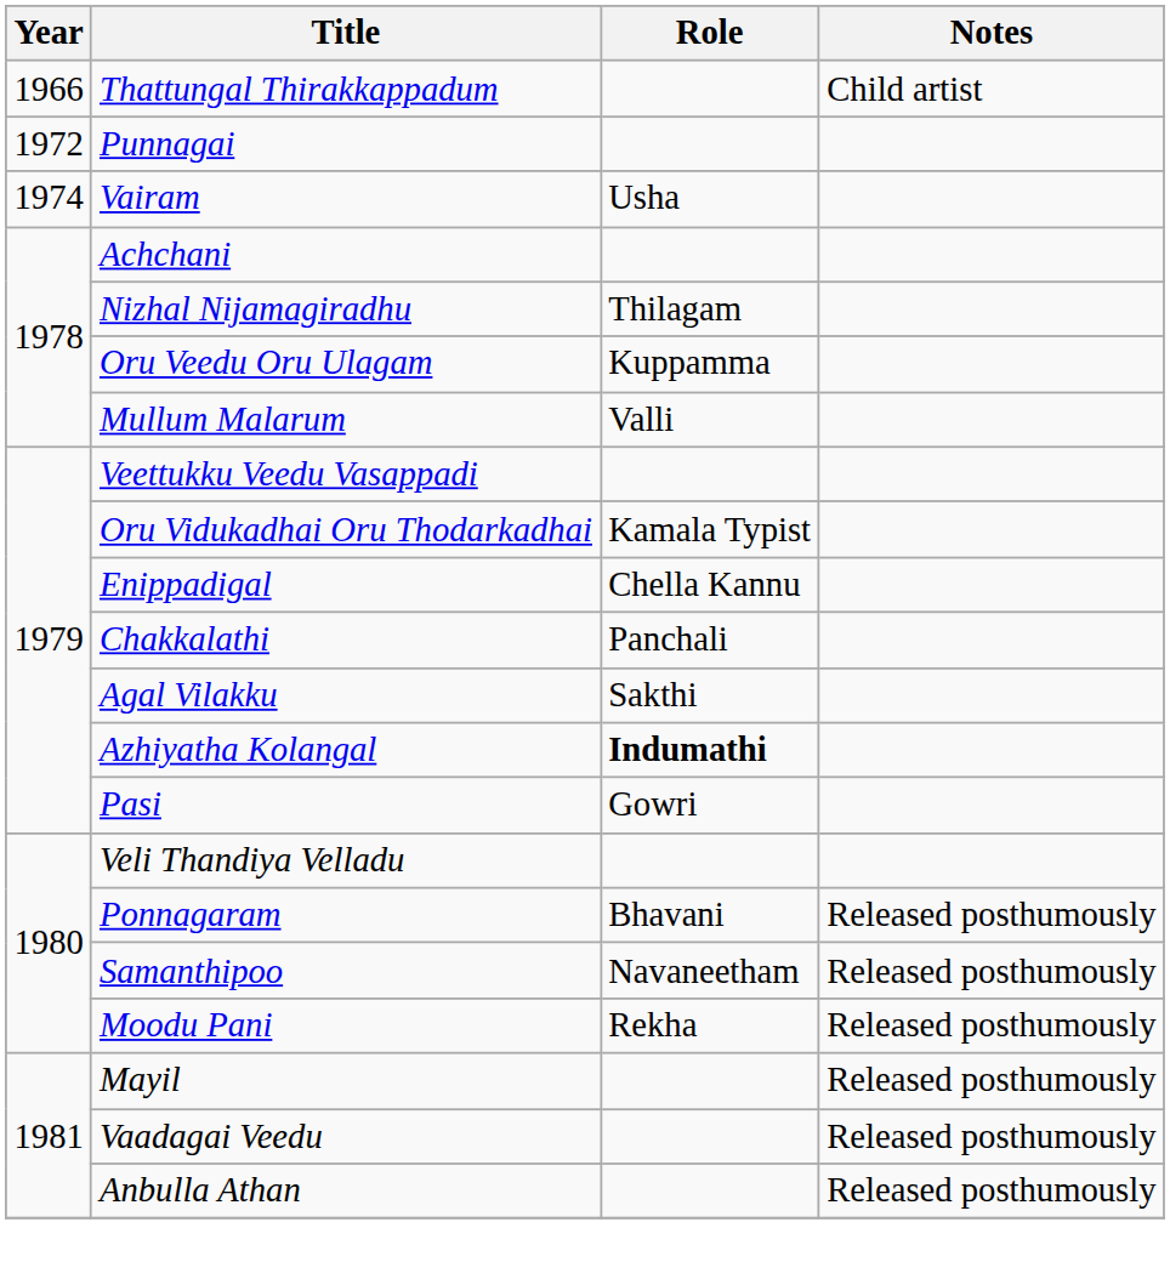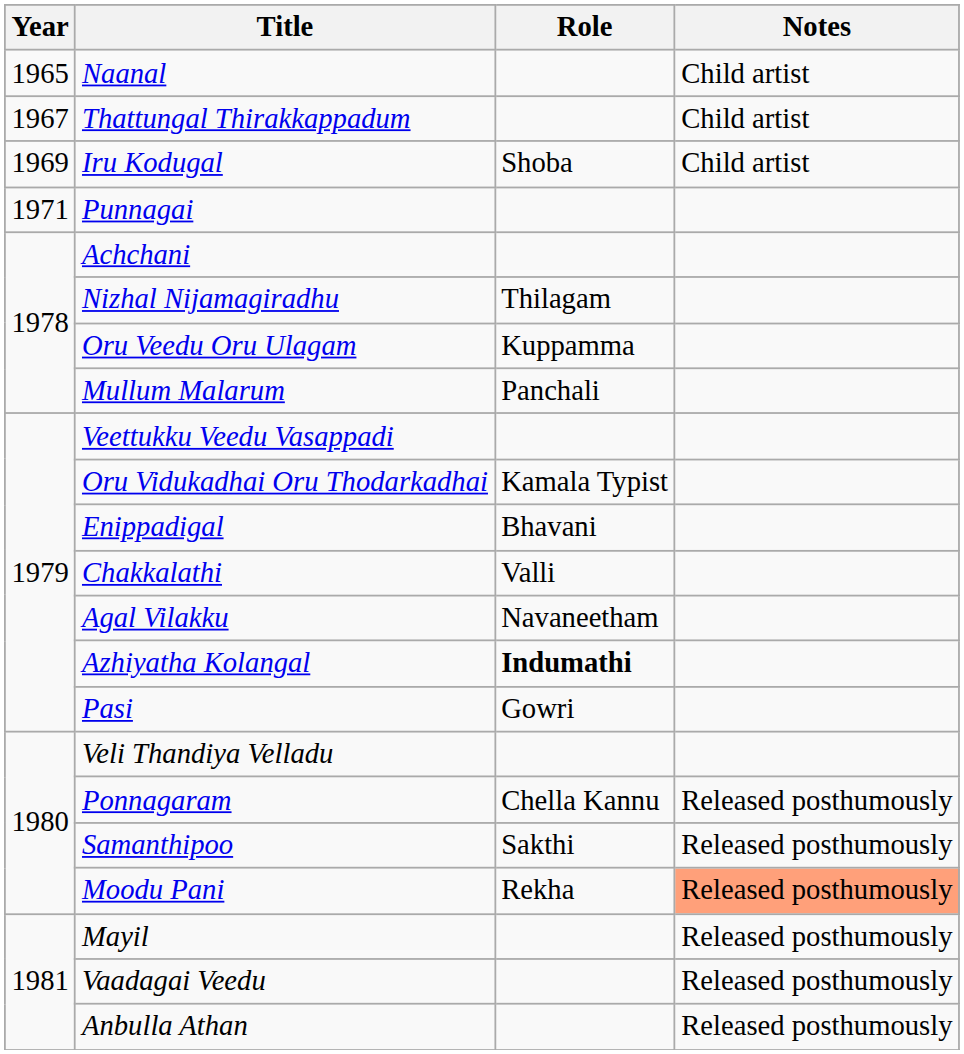 <table class="wikitable sortable">
 <tr>
 <th>Year</th>
 <th>Title</th>
 <th>Role</th>
 <th class="unsortable">Notes</th>
 </tr>
 <tr>
-<td>1966</td>
+<td>1965</td>
+<td><em><a href='#'>Naanal</a></em></td>
+<td></td>
+<td>Child artist</td>
+</tr>
+<tr>
+<td>1967</td>
 <td><em><a href='#'>Thattungal Thirakkappadum</a></em></td>
 <td></td>
 <td>Child artist</td>
 </tr>
 <tr>
-<td>1972</td>
+<td>1969</td>
+<td><em><a href='#'>Iru Kodugal</a></em></td>
+<td>Shoba</td>
+<td>Child artist</td>
+</tr>
+<tr>
+<td>1971</td>
 <td><em><a href='#'>Punnagai</a></em></td>
 <td></td>
-<td></td>
-</tr>
-<tr>
-<td>1974</td>
-<td><em><a href='#'>Vairam</a></em></td>
-<td>Usha</td>
 <td></td>
 </tr>
 <tr>
 <td rowspan=4>1978</td>
 <td><em><a href='#'>Achchani</a></em></td>
 <td></td>
 <td></td>
 </tr>
 <tr>
 <td><em><a href='#'>Nizhal Nijamagiradhu</a></em></td>
 <td>Thilagam</td>
 <td></td>
 </tr>
 <tr>
 <td><em><a href='#'>Oru Veedu Oru Ulagam</a></em></td>
 <td>Kuppamma</td>
 <td></td>
 </tr>
 <tr>
 <td><em><a href='#'>Mullum Malarum</a></em></td>
-<td>Valli</td>
+<td>Panchali</td>
 <td></td>
 </tr>
 <tr>
 <td rowspan=7>1979</td>
 <td><em><a href='#'>Veettukku Veedu Vasappadi</a></em></td>
 <td></td>
 <td></td>
 </tr>
 <tr>
 <td><em><a href='#'>Oru Vidukadhai Oru Thodarkadhai</a></em></td>
 <td>Kamala Typist</td>
 <td></td>
 </tr>
 <tr>
 <td><em><a href='#'>Enippadigal</a></em></td>
-<td>Chella Kannu</td>
+<td>Bhavani</td>
 <td></td>
 </tr>
 <tr>
 <td><em><a href='#'>Chakkalathi</a></em></td>
-<td>Panchali</td>
+<td>Valli</td>
 <td></td>
 </tr>
 <tr>
 <td><em><a href='#'>Agal Vilakku</a></em></td>
-<td>Sakthi</td>
+<td>Navaneetham</td>
 <td></td>
 </tr>
 <tr>
 <td><em><a href='#'>Azhiyatha Kolangal</a></em></td>
 <td><strong>Indumathi</strong></td>
 <td></td>
 </tr>
 <tr>
 <td><em><a href='#'>Pasi</a></em></td>
 <td>Gowri</td>
 <td></td>
 </tr>
 <tr>
 <td rowspan=4>1980</td>
 <td><em>Veli Thandiya Velladu</em></td>
 <td></td>
 <td></td>
 </tr>
 <tr>
 <td><em><a href='#'>Ponnagaram</a></em></td>
-<td>Bhavani</td>
+<td>Chella Kannu</td>
 <td>Released posthumously</td>
 </tr>
 <tr>
 <td><em><a href='#'>Samanthipoo</a></em></td>
-<td>Navaneetham</td>
+<td>Sakthi</td>
 <td>Released posthumously</td>
 </tr>
 <tr>
 <td><em><a href='#'>Moodu Pani</a></em></td>
 <td>Rekha</td>
-<td>Released posthumously</td>
+<td style="background: lightsalmon;">Released posthumously</td>
 </tr>
 <tr>
 <td rowspan=3>1981</td>
 <td><em>Mayil</em></td>
 <td></td>
 <td>Released posthumously</td>
 </tr>
 <tr>
 <td><em>Vaadagai Veedu</em></td>
 <td></td>
 <td>Released posthumously</td>
 </tr>
 <tr>
 <td><em>Anbulla Athan</em></td>
 <td></td>
 <td>Released posthumously</td>
 </tr>
 <tr>
 </tr>
 </table>
